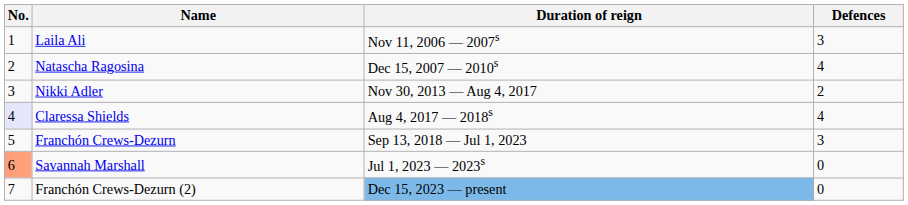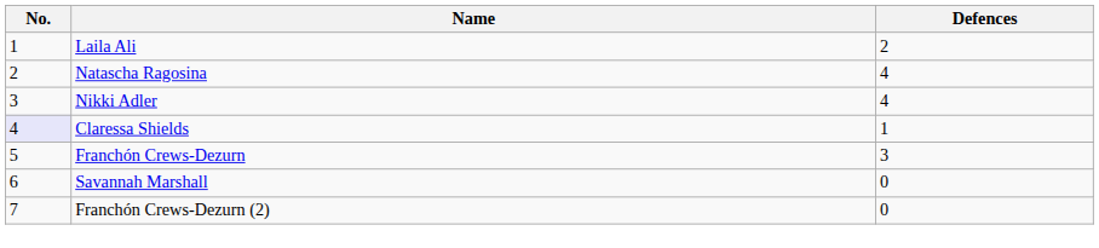 <table class="wikitable" width=80%>
 <tr>
 <th width=3%>No.</th>
 <th width=37%>Name</th>
-<th width=50%>Duration of reign</th>
 <th width=10%>Defences</th>
 </tr>
 <tr>
 <td>1</td>
 <td align=left> <a href='#'>Laila Ali</a></td>
-<td>Nov 11, 2006 — 2007<sup>s</sup></td>
-<td>3</td>
+<td>2</td>
 </tr>
 <tr>
 <td>2</td>
 <td align=left> <a href='#'>Natascha Ragosina</a></td>
-<td>Dec 15, 2007 — 2010<sup>s</sup></td>
 <td>4</td>
 </tr>
 <tr>
 <td>3</td>
 <td align=left> <a href='#'>Nikki Adler</a></td>
-<td>Nov 30, 2013 — Aug 4, 2017</td>
-<td>2</td>
+<td>4</td>
 </tr>
 <tr>
 <td style="background: lavender;">4</td>
 <td align=left> <a href='#'>Claressa Shields</a></td>
-<td>Aug 4, 2017 — 2018<sup>s</sup></td>
-<td>4</td>
+<td>1</td>
 </tr>
 <tr>
 <td>5</td>
 <td align=left> <a href='#'>Franchón Crews-Dezurn</a></td>
-<td>Sep 13, 2018 — Jul 1, 2023</td>
 <td>3</td>
 </tr>
 <tr>
-<td style="background: lightsalmon;">6</td>
+<td>6</td>
 <td align=left> <a href='#'>Savannah Marshall</a></td>
-<td>Jul 1, 2023 — 2023<sup>s</sup></td>
 <td>0</td>
 </tr>
 <tr>
 <td>7</td>
 <td align=left> Franchón Crews-Dezurn (2)</td>
-<td style="background:#7CB9E8;" width=5px>Dec 15, 2023 — present</td>
 <td>0</td>
 </tr>
 </table>
